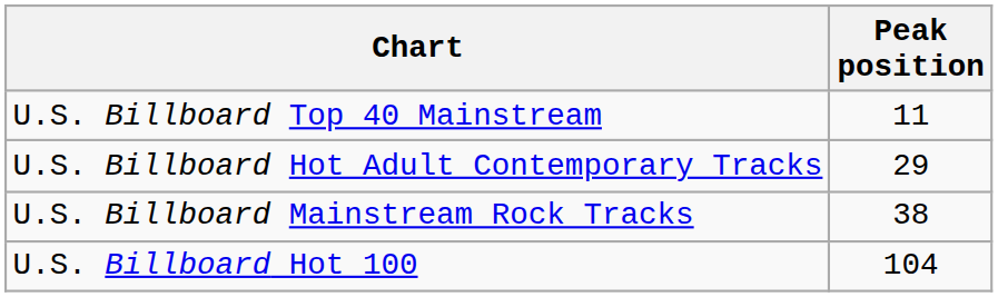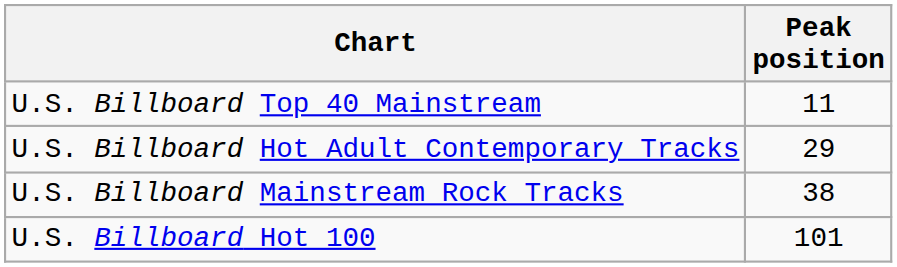 <table class="wikitable sortable">
 <tr>
 <th>Chart</th>
 <th>Peak<br>position</th>
 </tr>
 <tr>
 <td>U.S. <em>Billboard</em> <a href='#'>Top 40 Mainstream</a></td>
 <td style="text-align:center;">11</td>
 </tr>
 <tr>
 <td>U.S. <em>Billboard</em> <a href='#'>Hot Adult Contemporary Tracks</a></td>
 <td style="text-align:center;">29</td>
 </tr>
 <tr>
 <td>U.S. <em>Billboard</em> <a href='#'>Mainstream Rock Tracks</a></td>
 <td style="text-align:center;">38</td>
 </tr>
 <tr>
 <td>U.S. <a href='#'><em>Billboard</em> Hot 100</a></td>
-<td style="text-align:center;">104</td>
+<td style="text-align:center;">101</td>
 </tr>
 </table>
